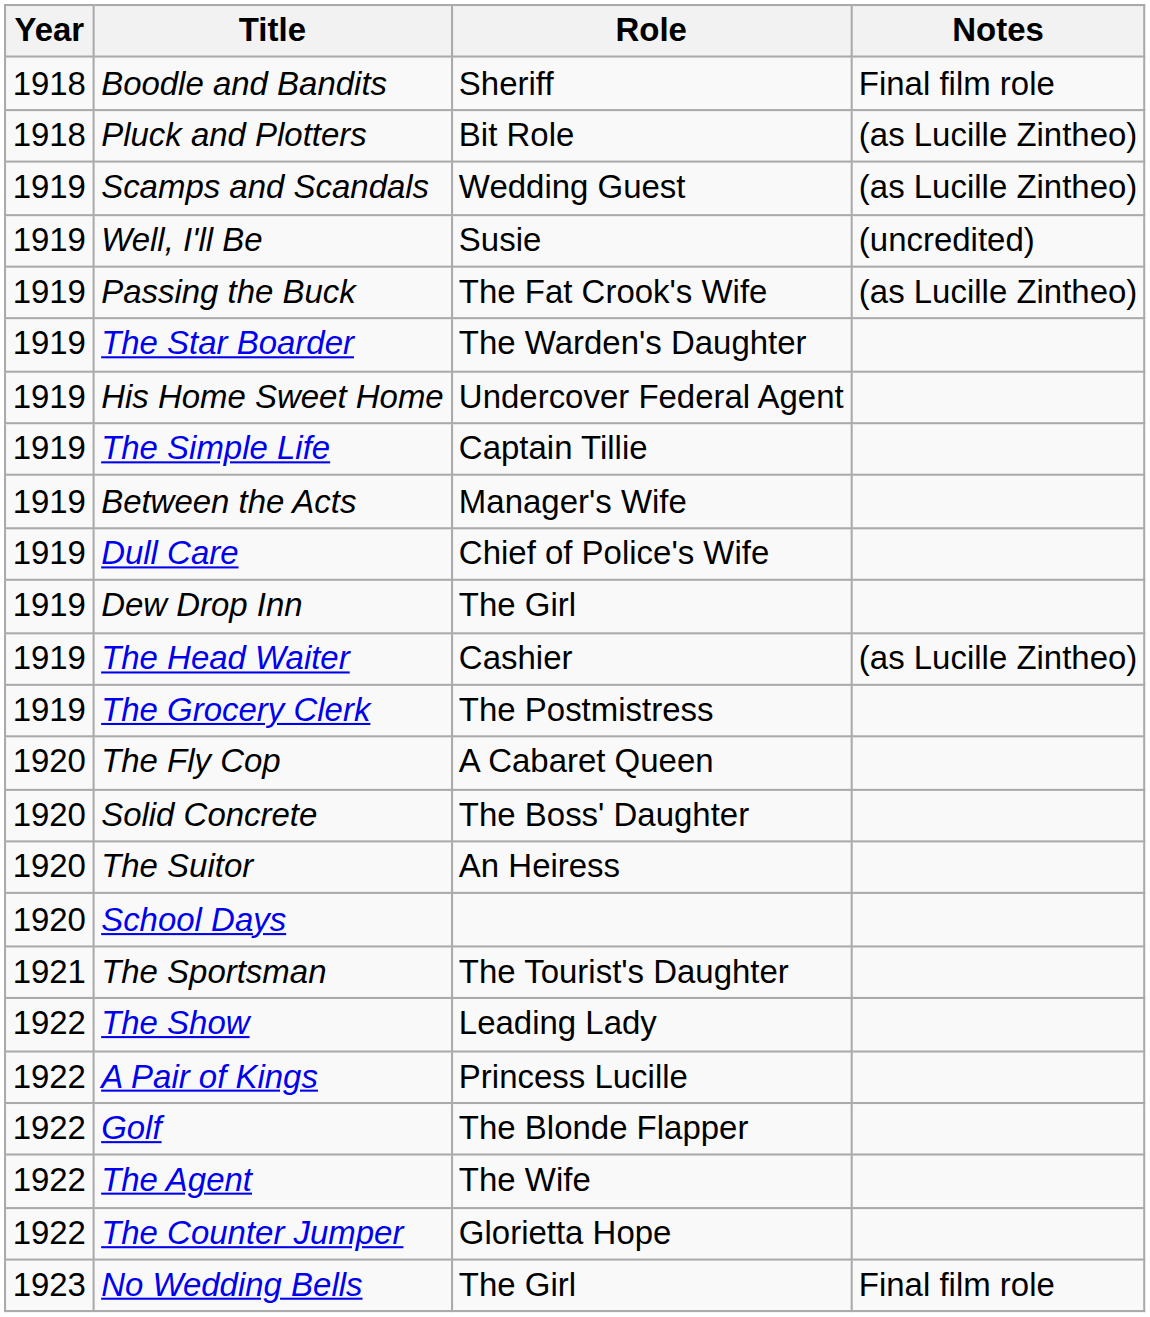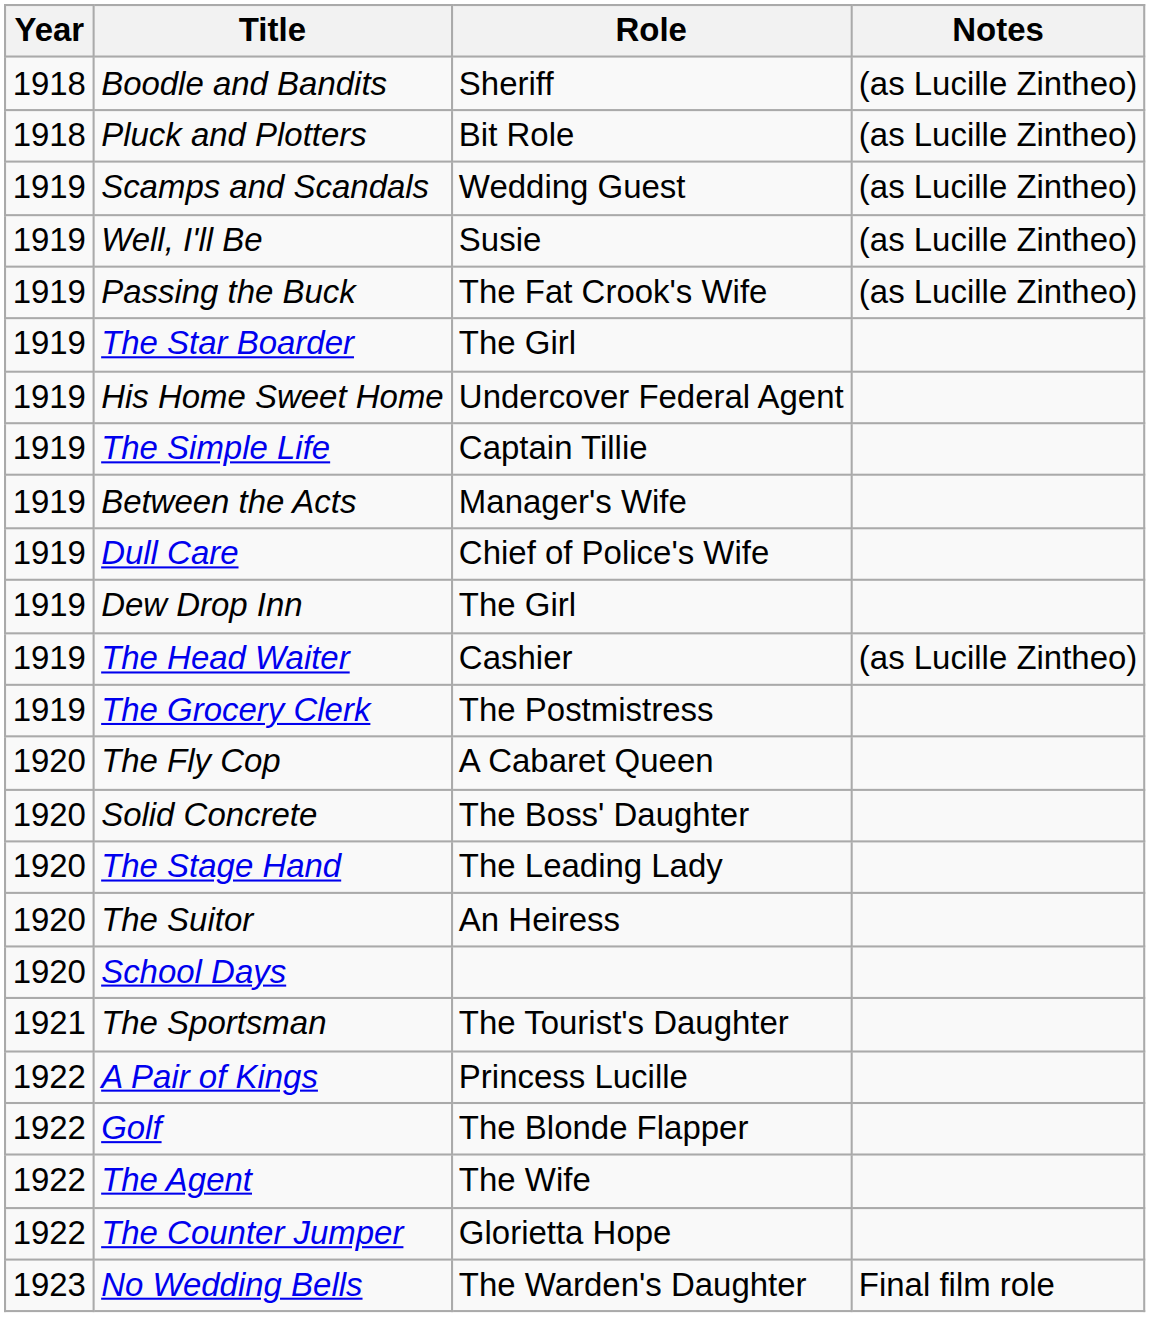 <table class="wikitable">
 <tr>
 <th>Year</th>
 <th>Title</th>
 <th>Role</th>
 <th>Notes</th>
 </tr>
 <tr>
 <td>1918</td>
 <td><em>Boodle and Bandits</em></td>
 <td>Sheriff</td>
-<td>Final film role</td>
+<td>(as Lucille Zintheo)</td>
 </tr>
 <tr>
 <td>1918</td>
 <td><em>Pluck and Plotters</em></td>
 <td>Bit Role</td>
 <td>(as Lucille Zintheo)</td>
 </tr>
 <tr>
 <td>1919</td>
 <td><em>Scamps and Scandals</em></td>
 <td>Wedding Guest</td>
 <td>(as Lucille Zintheo)</td>
 </tr>
 <tr>
 <td>1919</td>
 <td><em>Well, I'll Be</em></td>
 <td>Susie</td>
-<td>(uncredited)</td>
+<td>(as Lucille Zintheo)</td>
 </tr>
 <tr>
 <td>1919</td>
 <td><em>Passing the Buck</em></td>
 <td>The Fat Crook's Wife</td>
 <td>(as Lucille Zintheo)</td>
 </tr>
 <tr>
 <td>1919</td>
 <td><em><a href='#'>The Star Boarder</a></em></td>
-<td>The Warden's Daughter</td>
+<td>The Girl</td>
 <td></td>
 </tr>
 <tr>
 <td>1919</td>
 <td><em>His Home Sweet Home</em></td>
 <td>Undercover Federal Agent</td>
 <td></td>
 </tr>
 <tr>
 <td>1919</td>
 <td><em><a href='#'>The Simple Life</a></em></td>
 <td>Captain Tillie</td>
 <td></td>
 </tr>
 <tr>
 <td>1919</td>
 <td><em>Between the Acts</em></td>
 <td>Manager's Wife</td>
 <td></td>
 </tr>
 <tr>
 <td>1919</td>
 <td><em><a href='#'>Dull Care</a></em></td>
 <td>Chief of Police's Wife</td>
 <td></td>
 </tr>
 <tr>
 <td>1919</td>
 <td><em>Dew Drop Inn</em></td>
 <td>The Girl</td>
 <td></td>
 </tr>
 <tr>
 <td>1919</td>
 <td><em><a href='#'>The Head Waiter</a></em></td>
 <td>Cashier</td>
 <td>(as Lucille Zintheo)</td>
 </tr>
 <tr>
 <td>1919</td>
 <td><em><a href='#'>The Grocery Clerk</a></em></td>
 <td>The Postmistress</td>
 <td></td>
 </tr>
 <tr>
 <td>1920</td>
 <td><em>The Fly Cop</em></td>
 <td>A Cabaret Queen</td>
 <td></td>
 </tr>
 <tr>
 <td>1920</td>
 <td><em>Solid Concrete</em></td>
 <td>The Boss' Daughter</td>
 <td></td>
 </tr>
 <tr>
 <td>1920</td>
+<td><em><a href='#'>The Stage Hand</a></em></td>
+<td>The Leading Lady</td>
+<td></td>
+</tr>
+<tr>
+<td>1920</td>
 <td><em>The Suitor</em></td>
 <td>An Heiress</td>
 <td></td>
 </tr>
 <tr>
 <td>1920</td>
 <td><em><a href='#'>School Days</a></em></td>
 <td></td>
 <td></td>
 </tr>
 <tr>
 <td>1921</td>
 <td><em>The Sportsman</em></td>
 <td>The Tourist's Daughter</td>
-<td></td>
-</tr>
-<tr>
-<td>1922</td>
-<td><em><a href='#'>The Show</a></em></td>
-<td>Leading Lady</td>
 <td></td>
 </tr>
 <tr>
 <td>1922</td>
 <td><em><a href='#'>A Pair of Kings</a></em></td>
 <td>Princess Lucille</td>
 <td></td>
 </tr>
 <tr>
 <td>1922</td>
 <td><em><a href='#'>Golf</a></em></td>
 <td>The Blonde Flapper</td>
 <td></td>
 </tr>
 <tr>
 <td>1922</td>
 <td><em><a href='#'>The Agent</a></em></td>
 <td>The Wife</td>
 <td></td>
 </tr>
 <tr>
 <td>1922</td>
 <td><em><a href='#'>The Counter Jumper</a></em></td>
 <td>Glorietta Hope</td>
 <td></td>
 </tr>
 <tr>
 <td>1923</td>
 <td><em><a href='#'>No Wedding Bells</a></em></td>
-<td>The Girl</td>
+<td>The Warden's Daughter</td>
 <td>Final film role</td>
 </tr>
 </table>
